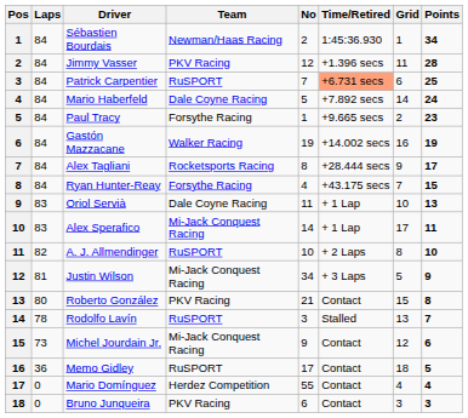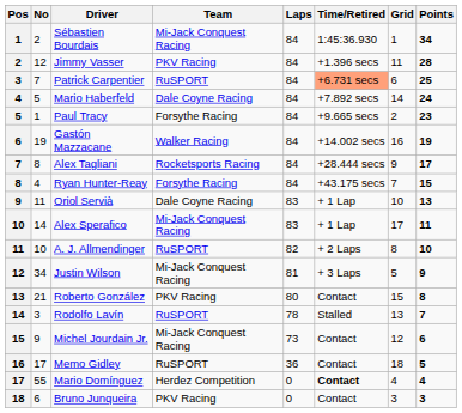 <table class="wikitable" style="font-size:95%;">
 <tr>
 <th>Pos</th>
-<th>Laps</th>
+<th>No</th>
 <th>Driver</th>
 <th>Team</th>
-<th>No</th>
+<th>Laps</th>
 <th>Time/Retired</th>
 <th>Grid</th>
 <th>Points</th>
 </tr>
 <tr>
 <th>1</th>
+<td>2</td>
+<td> <a href='#'>Sébastien Bourdais</a></td>
+<td><a href='#'>Mi-Jack Conquest Racing</a></td>
 <td>84</td>
-<td> <a href='#'>Sébastien Bourdais</a></td>
-<td><a href='#'>Newman/Haas Racing</a></td>
-<td>2</td>
 <td>1:45:36.930</td>
 <td>1</td>
 <td><strong>34</strong></td>
 </tr>
 <tr>
 <th>2</th>
-<td>84</td>
+<td>12</td>
 <td> <a href='#'>Jimmy Vasser</a></td>
 <td><a href='#'>PKV Racing</a></td>
-<td>12</td>
+<td>84</td>
 <td>+1.396 secs</td>
 <td>11</td>
 <td><strong>28</strong></td>
 </tr>
 <tr>
 <th>3</th>
-<td>84</td>
+<td>7</td>
 <td> <a href='#'>Patrick Carpentier</a></td>
 <td><a href='#'>RuSPORT</a></td>
-<td>7</td>
+<td>84</td>
 <td style="background: lightsalmon;">+6.731 secs</td>
 <td>6</td>
 <td><strong>25</strong></td>
 </tr>
 <tr>
 <th>4</th>
-<td>84</td>
+<td>5</td>
 <td> <a href='#'>Mario Haberfeld</a></td>
 <td><a href='#'>Dale Coyne Racing</a></td>
-<td>5</td>
+<td>84</td>
 <td>+7.892 secs</td>
 <td>14</td>
 <td><strong>24</strong></td>
 </tr>
 <tr>
 <th>5</th>
-<td>84</td>
+<td>1</td>
 <td> <a href='#'>Paul Tracy</a></td>
 <td>Forsythe Racing</td>
-<td>1</td>
+<td>84</td>
 <td>+9.665 secs</td>
 <td>2</td>
 <td><strong>23</strong></td>
 </tr>
 <tr>
 <th>6</th>
-<td>84</td>
+<td>19</td>
 <td> <a href='#'>Gastón Mazzacane</a></td>
 <td><a href='#'>Walker Racing</a></td>
-<td>19</td>
+<td>84</td>
 <td>+14.002 secs</td>
 <td>16</td>
 <td><strong>19</strong></td>
 </tr>
 <tr>
 <th>7</th>
-<td>84</td>
+<td>8</td>
 <td> <a href='#'>Alex Tagliani</a></td>
 <td><a href='#'>Rocketsports Racing</a></td>
-<td>8</td>
+<td>84</td>
 <td>+28.444 secs</td>
 <td>9</td>
 <td><strong>17</strong></td>
 </tr>
 <tr>
 <th>8</th>
-<td>84</td>
+<td>4</td>
 <td> <a href='#'>Ryan Hunter-Reay</a></td>
 <td><a href='#'>Forsythe Racing</a></td>
-<td>4</td>
+<td>84</td>
 <td>+43.175 secs</td>
 <td>7</td>
 <td><strong>15</strong></td>
 </tr>
 <tr>
 <th>9</th>
-<td>83</td>
+<td>11</td>
 <td> <a href='#'>Oriol Servià</a></td>
 <td>Dale Coyne Racing</td>
-<td>11</td>
+<td>83</td>
 <td>+ 1 Lap</td>
 <td>10</td>
 <td><strong>13</strong></td>
 </tr>
 <tr>
 <th>10</th>
-<td>83</td>
+<td>14</td>
 <td> <a href='#'>Alex Sperafico</a></td>
 <td><a href='#'>Mi-Jack Conquest Racing</a></td>
-<td>14</td>
+<td>83</td>
 <td>+ 1 Lap</td>
 <td>17</td>
 <td><strong>11</strong></td>
 </tr>
 <tr>
 <th>11</th>
-<td>82</td>
+<td>10</td>
 <td> <a href='#'>A. J. Allmendinger</a></td>
 <td><a href='#'>RuSPORT</a></td>
-<td>10</td>
+<td>82</td>
 <td>+ 2 Laps</td>
 <td>8</td>
 <td><strong>10</strong></td>
 </tr>
 <tr>
 <th>12</th>
-<td>81</td>
+<td>34</td>
 <td> <a href='#'>Justin Wilson</a></td>
 <td>Mi-Jack Conquest Racing</td>
-<td>34</td>
+<td>81</td>
 <td>+ 3 Laps</td>
 <td>5</td>
 <td><strong>9</strong></td>
 </tr>
 <tr>
 <th>13</th>
-<td>80</td>
+<td>21</td>
 <td> <a href='#'>Roberto González</a></td>
 <td>PKV Racing</td>
-<td>21</td>
+<td>80</td>
 <td>Contact</td>
 <td>15</td>
 <td><strong>8</strong></td>
 </tr>
 <tr>
 <th>14</th>
-<td>78</td>
+<td>3</td>
 <td> <a href='#'>Rodolfo Lavín</a></td>
 <td><a href='#'>RuSPORT</a></td>
-<td>3</td>
+<td>78</td>
 <td>Stalled</td>
 <td>13</td>
 <td><strong>7</strong></td>
 </tr>
 <tr>
 <th>15</th>
-<td>73</td>
+<td>9</td>
 <td> <a href='#'>Michel Jourdain Jr.</a></td>
 <td>Mi-Jack Conquest Racing</td>
-<td>9</td>
+<td>73</td>
 <td>Contact</td>
 <td>12</td>
 <td><strong>6</strong></td>
 </tr>
 <tr>
 <th>16</th>
-<td>36</td>
+<td>17</td>
 <td> <a href='#'>Memo Gidley</a></td>
 <td>RuSPORT</td>
-<td>17</td>
+<td>36</td>
 <td>Contact</td>
 <td>18</td>
 <td><strong>5</strong></td>
 </tr>
 <tr>
 <th>17</th>
-<td>0</td>
+<td>55</td>
 <td> <a href='#'>Mario Domínguez</a></td>
 <td>Herdez Competition</td>
-<td>55</td>
-<td>Contact</td>
+<td>0</td>
+<td><strong>Contact</strong></td>
 <td>4</td>
 <td><strong>4</strong></td>
 </tr>
 <tr>
 <th>18</th>
-<td>0</td>
+<td>6</td>
 <td> <a href='#'>Bruno Junqueira</a></td>
 <td>PKV Racing</td>
-<td>6</td>
+<td>0</td>
 <td>Contact</td>
 <td>3</td>
 <td><strong>3</strong></td>
 </tr>
 </table>
